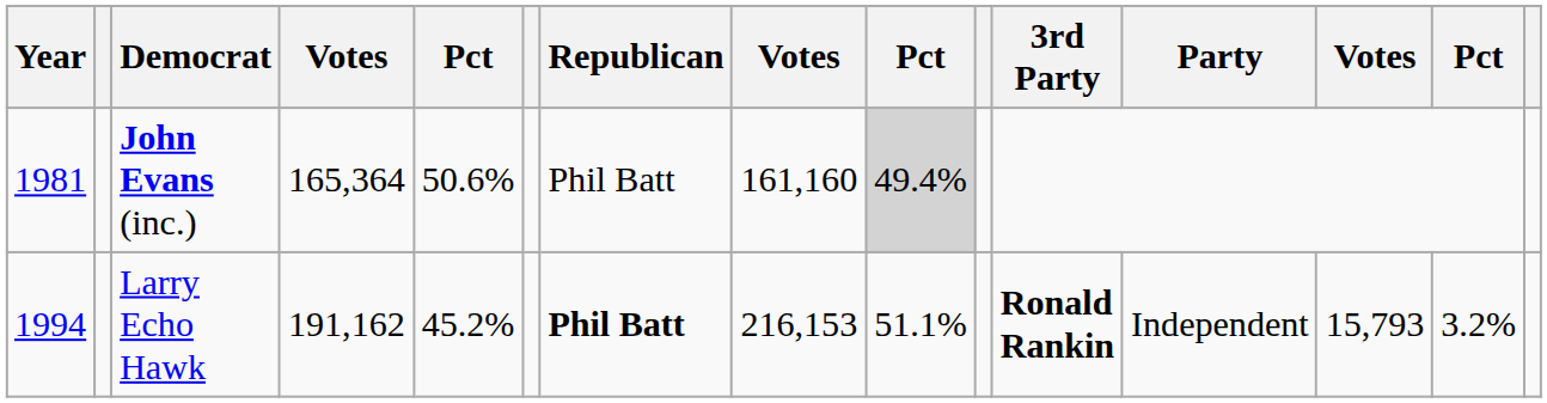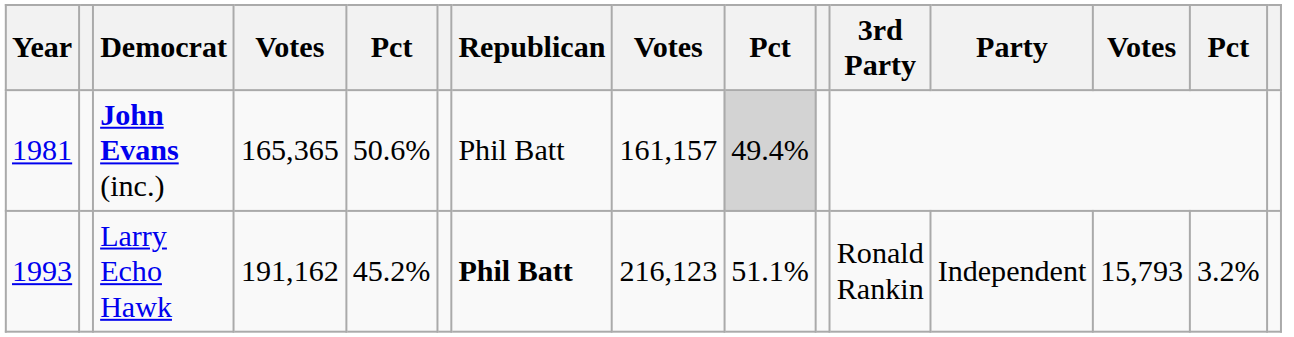 <table class="wikitable" style="margin:0.5em ; font-size:95%">
 <tr>
 <th>Year</th>
 <th></th>
 <th>Democrat</th>
 <th>Votes</th>
 <th>Pct</th>
 <th></th>
 <th>Republican</th>
 <th>Votes</th>
 <th>Pct</th>
 <th></th>
 <th>3rd Party</th>
 <th>Party</th>
 <th>Votes</th>
 <th>Pct</th>
 <th></th>
 </tr>
 <tr>
 <td><a href='#'>1981</a></td>
 <td></td>
 <td><strong><a href='#'>John Evans</a></strong> (inc.)</td>
-<td>165,364</td>
+<td>165,365</td>
 <td>50.6%</td>
 <td></td>
 <td>Phil Batt</td>
-<td>161,160</td>
+<td>161,157</td>
 <td style="background: lightgrey;">49.4%</td>
 <td></td>
 <td colspan=4></td>
 <td></td>
 </tr>
 <tr>
-<td><a href='#'>1994</a></td>
+<td><a href='#'>1993</a></td>
 <td></td>
 <td><a href='#'>Larry Echo Hawk</a></td>
 <td>191,162</td>
 <td>45.2%</td>
 <td></td>
 <td><strong>Phil Batt</strong></td>
-<td>216,153</td>
+<td>216,123</td>
 <td>51.1%</td>
 <td></td>
-<td><strong>Ronald Rankin</strong></td>
+<td>Ronald Rankin</td>
 <td>Independent</td>
 <td>15,793</td>
 <td>3.2%</td>
 <td></td>
 </tr>
 </table>
